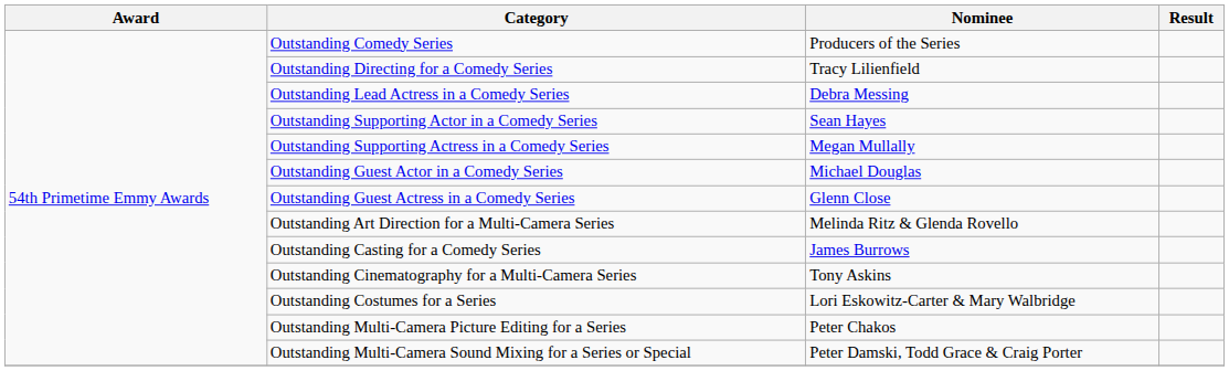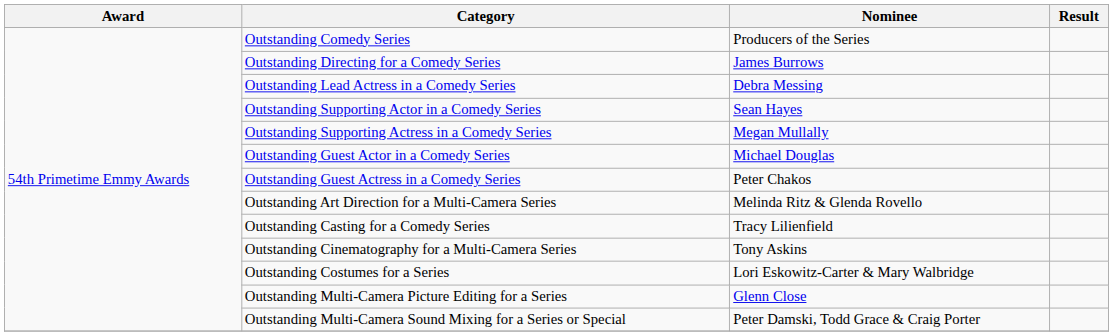 <table class="wikitable" style="width:95%;">
 <tr>
 <th>Award</th>
 <th>Category</th>
 <th>Nominee</th>
 <th>Result</th>
 </tr>
 <tr>
 <td rowspan=13><a href='#'>54th Primetime Emmy Awards</a></td>
 <td><a href='#'>Outstanding Comedy Series</a></td>
 <td>Producers of the Series</td>
 <td></td>
 </tr>
 <tr>
 <td><a href='#'>Outstanding Directing for a Comedy Series</a></td>
-<td>Tracy Lilienfield</td>
+<td><a href='#'>James Burrows</a></td>
 <td></td>
 </tr>
 <tr>
 <td><a href='#'>Outstanding Lead Actress in a Comedy Series</a></td>
 <td><a href='#'>Debra Messing</a></td>
 <td></td>
 </tr>
 <tr>
 <td><a href='#'>Outstanding Supporting Actor in a Comedy Series</a></td>
 <td><a href='#'>Sean Hayes</a></td>
 <td></td>
 </tr>
 <tr>
 <td><a href='#'>Outstanding Supporting Actress in a Comedy Series</a></td>
 <td><a href='#'>Megan Mullally</a></td>
 <td></td>
 </tr>
 <tr>
 <td><a href='#'>Outstanding Guest Actor in a Comedy Series</a></td>
 <td><a href='#'>Michael Douglas</a></td>
 <td></td>
 </tr>
 <tr>
 <td><a href='#'>Outstanding Guest Actress in a Comedy Series</a></td>
-<td><a href='#'>Glenn Close</a></td>
+<td>Peter Chakos</td>
 <td></td>
 </tr>
 <tr>
 <td>Outstanding Art Direction for a Multi-Camera Series</td>
 <td>Melinda Ritz & Glenda Rovello</td>
 <td></td>
 </tr>
 <tr>
 <td>Outstanding Casting for a Comedy Series</td>
-<td><a href='#'>James Burrows</a></td>
+<td>Tracy Lilienfield</td>
 <td></td>
 </tr>
 <tr>
 <td>Outstanding Cinematography for a Multi-Camera Series</td>
 <td>Tony Askins</td>
 <td></td>
 </tr>
 <tr>
 <td>Outstanding Costumes for a Series</td>
 <td>Lori Eskowitz-Carter & Mary Walbridge</td>
 <td></td>
 </tr>
 <tr>
 <td>Outstanding Multi-Camera Picture Editing for a Series</td>
-<td>Peter Chakos</td>
+<td><a href='#'>Glenn Close</a></td>
 <td></td>
 </tr>
 <tr>
 <td>Outstanding Multi-Camera Sound Mixing for a Series or Special</td>
 <td>Peter Damski, Todd Grace & Craig Porter</td>
 <td></td>
 </tr>
 <tr>
 </tr>
 </table>
